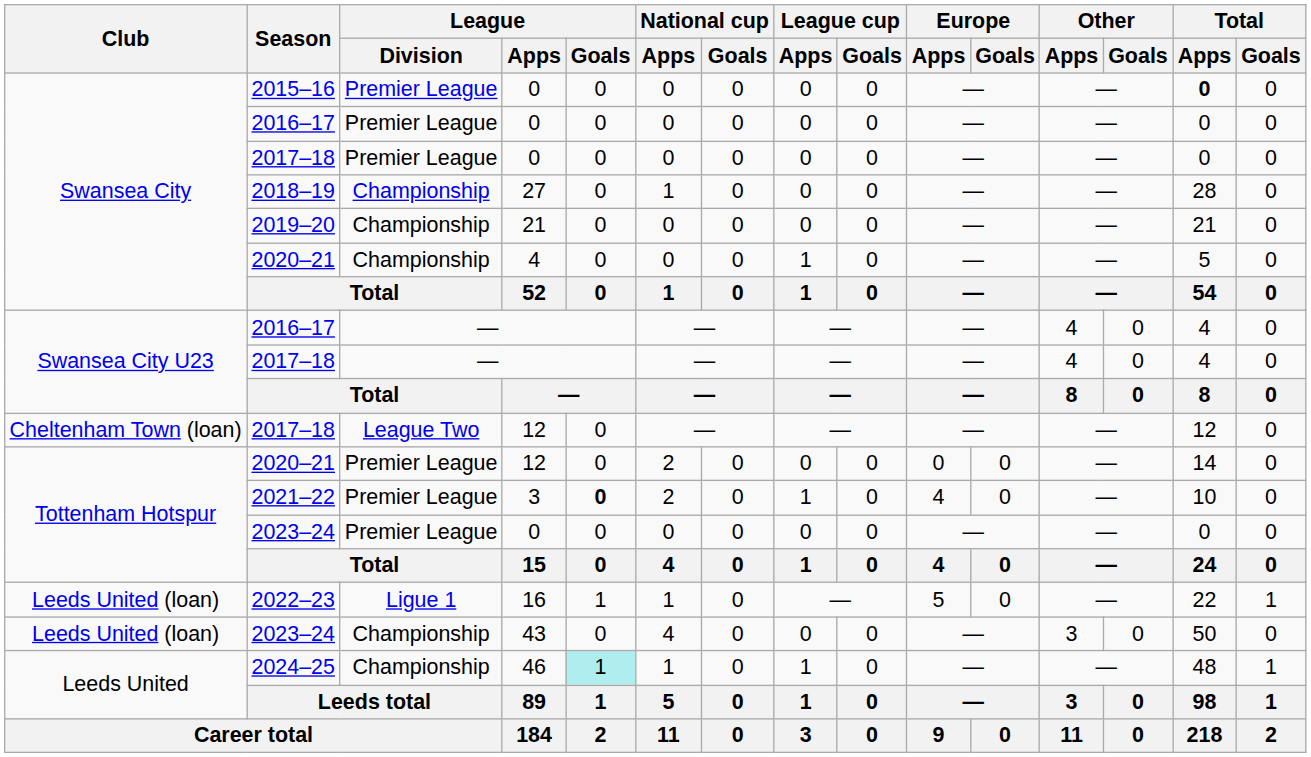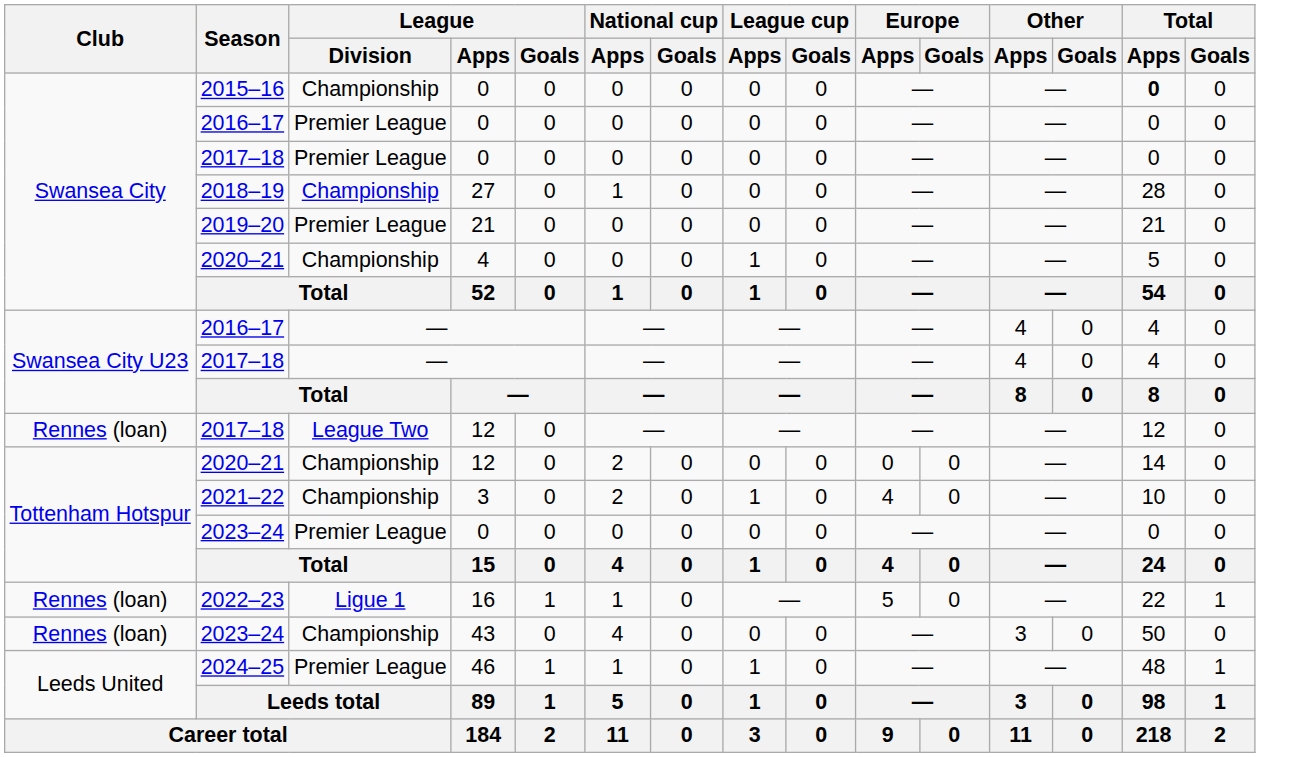 <table class="wikitable" style="text-align: center;">
 <tr>
 <th rowspan="2">Club</th>
 <th rowspan="2">Season</th>
 <th colspan="3">League</th>
 <th colspan="2">National cup</th>
 <th colspan="2">League cup</th>
 <th colspan="2">Europe</th>
 <th colspan="2">Other</th>
 <th colspan="2">Total</th>
 </tr>
 <tr>
 <th>Division</th>
 <th>Apps</th>
 <th>Goals</th>
 <th>Apps</th>
 <th>Goals</th>
 <th>Apps</th>
 <th>Goals</th>
 <th>Apps</th>
 <th>Goals</th>
 <th>Apps</th>
 <th>Goals</th>
 <th>Apps</th>
 <th>Goals</th>
 </tr>
 <tr>
 <td rowspan="7"><a href='#'>Swansea City</a></td>
 <td><a href='#'>2015–16</a></td>
-<td><a href='#'>Premier League</a></td>
+<td>Championship</td>
 <td>0</td>
 <td>0</td>
 <td>0</td>
 <td>0</td>
 <td>0</td>
 <td>0</td>
 <td colspan="2">—</td>
 <td colspan="2">—</td>
 <td><strong>0</strong></td>
 <td>0</td>
 </tr>
 <tr>
 <td><a href='#'>2016–17</a></td>
 <td>Premier League</td>
 <td>0</td>
 <td>0</td>
 <td>0</td>
 <td>0</td>
 <td>0</td>
 <td>0</td>
 <td colspan="2">—</td>
 <td colspan="2">—</td>
 <td>0</td>
 <td>0</td>
 </tr>
 <tr>
 <td><a href='#'>2017–18</a></td>
 <td>Premier League</td>
 <td>0</td>
 <td>0</td>
 <td>0</td>
 <td>0</td>
 <td>0</td>
 <td>0</td>
 <td colspan="2">—</td>
 <td colspan="2">—</td>
 <td>0</td>
 <td>0</td>
 </tr>
 <tr>
 <td><a href='#'>2018–19</a></td>
 <td><a href='#'>Championship</a></td>
 <td>27</td>
 <td>0</td>
 <td>1</td>
 <td>0</td>
 <td>0</td>
 <td>0</td>
 <td colspan="2">—</td>
 <td colspan="2">—</td>
 <td>28</td>
 <td>0</td>
 </tr>
 <tr>
 <td><a href='#'>2019–20</a></td>
-<td>Championship</td>
+<td>Premier League</td>
 <td>21</td>
 <td>0</td>
 <td>0</td>
 <td>0</td>
 <td>0</td>
 <td>0</td>
 <td colspan="2">—</td>
 <td colspan="2">—</td>
 <td>21</td>
 <td>0</td>
 </tr>
 <tr>
 <td><a href='#'>2020–21</a></td>
 <td>Championship</td>
 <td>4</td>
 <td>0</td>
 <td>0</td>
 <td>0</td>
 <td>1</td>
 <td>0</td>
 <td colspan="2">—</td>
 <td colspan="2">—</td>
 <td>5</td>
 <td>0</td>
 </tr>
 <tr>
 <th colspan="2">Total</th>
 <th>52</th>
 <th>0</th>
 <th>1</th>
 <th>0</th>
 <th>1</th>
 <th>0</th>
 <th colspan="2">—</th>
 <th colspan="2">—</th>
 <th>54</th>
 <th>0</th>
 </tr>
 <tr>
 <td rowspan="3"><a href='#'>Swansea City U23</a></td>
 <td><a href='#'>2016–17</a></td>
 <td colspan="3">—</td>
 <td colspan="2">—</td>
 <td colspan="2">—</td>
 <td colspan="2">—</td>
 <td>4</td>
 <td>0</td>
 <td>4</td>
 <td>0</td>
 </tr>
 <tr>
 <td><a href='#'>2017–18</a></td>
 <td colspan="3">—</td>
 <td colspan="2">—</td>
 <td colspan="2">—</td>
 <td colspan="2">—</td>
 <td>4</td>
 <td>0</td>
 <td>4</td>
 <td>0</td>
 </tr>
 <tr>
 <th colspan="2">Total</th>
 <th colspan="2">—</th>
 <th colspan="2">—</th>
 <th colspan="2">—</th>
 <th colspan="2">—</th>
 <th>8</th>
 <th>0</th>
 <th>8</th>
 <th>0</th>
 </tr>
 <tr>
-<td><a href='#'>Cheltenham Town</a> (loan)</td>
+<td><a href='#'>Rennes</a> (loan)</td>
 <td><a href='#'>2017–18</a></td>
 <td><a href='#'>League Two</a></td>
 <td>12</td>
 <td>0</td>
 <td colspan="2">—</td>
 <td colspan="2">—</td>
 <td colspan="2">—</td>
 <td colspan="2">—</td>
 <td>12</td>
 <td>0</td>
 </tr>
 <tr>
 <td rowspan="4"><a href='#'>Tottenham Hotspur</a></td>
 <td><a href='#'>2020–21</a></td>
-<td>Premier League</td>
+<td>Championship</td>
 <td>12</td>
 <td>0</td>
 <td>2</td>
 <td>0</td>
 <td>0</td>
 <td>0</td>
 <td>0</td>
 <td>0</td>
 <td colspan="2">—</td>
 <td>14</td>
 <td>0</td>
 </tr>
 <tr>
 <td><a href='#'>2021–22</a></td>
-<td>Premier League</td>
+<td>Championship</td>
 <td>3</td>
-<td><strong>0</strong></td>
+<td>0</td>
 <td>2</td>
 <td>0</td>
 <td>1</td>
 <td>0</td>
 <td>4</td>
 <td>0</td>
 <td colspan="2">—</td>
 <td>10</td>
 <td>0</td>
 </tr>
 <tr>
 <td><a href='#'>2023–24</a></td>
 <td>Premier League</td>
 <td>0</td>
 <td>0</td>
 <td>0</td>
 <td>0</td>
 <td>0</td>
 <td>0</td>
 <td colspan="2">—</td>
 <td colspan="2">—</td>
 <td>0</td>
 <td>0</td>
 </tr>
 <tr>
 <th colspan="2">Total</th>
 <th>15</th>
 <th>0</th>
 <th>4</th>
 <th>0</th>
 <th>1</th>
 <th>0</th>
 <th>4</th>
 <th>0</th>
 <th colspan="2">—</th>
 <th>24</th>
 <th>0</th>
 </tr>
 <tr>
-<td><a href='#'>Leeds United</a> (loan)</td>
+<td><a href='#'>Rennes</a> (loan)</td>
 <td><a href='#'>2022–23</a></td>
 <td><a href='#'>Ligue 1</a></td>
 <td>16</td>
 <td>1</td>
 <td>1</td>
 <td>0</td>
 <td colspan="2">—</td>
 <td>5</td>
 <td>0</td>
 <td colspan="2">—</td>
 <td>22</td>
 <td>1</td>
 </tr>
 <tr>
-<td><a href='#'>Leeds United</a> (loan)</td>
+<td><a href='#'>Rennes</a> (loan)</td>
 <td><a href='#'>2023–24</a></td>
 <td>Championship</td>
 <td>43</td>
 <td>0</td>
 <td>4</td>
 <td>0</td>
 <td>0</td>
 <td>0</td>
 <td colspan="2">—</td>
 <td>3</td>
 <td>0</td>
 <td>50</td>
 <td>0</td>
 </tr>
 <tr>
 <td rowspan="2">Leeds United</td>
 <td><a href='#'>2024–25</a></td>
-<td>Championship</td>
+<td>Premier League</td>
 <td>46</td>
-<td style="background: paleturquoise;">1</td>
+<td>1</td>
 <td>1</td>
 <td>0</td>
 <td>1</td>
 <td>0</td>
 <td colspan="2">—</td>
 <td colspan="2">—</td>
 <td>48</td>
 <td>1</td>
 </tr>
 <tr>
 <th colspan="2">Leeds total</th>
 <th>89</th>
 <th>1</th>
 <th>5</th>
 <th>0</th>
 <th>1</th>
 <th>0</th>
 <th colspan="2">—</th>
 <th>3</th>
 <th>0</th>
 <th>98</th>
 <th>1</th>
 </tr>
 <tr>
 <th colspan="3">Career total</th>
 <th>184</th>
 <th>2</th>
 <th>11</th>
 <th>0</th>
 <th>3</th>
 <th>0</th>
 <th>9</th>
 <th>0</th>
 <th>11</th>
 <th>0</th>
 <th>218</th>
 <th>2</th>
 </tr>
 </table>
